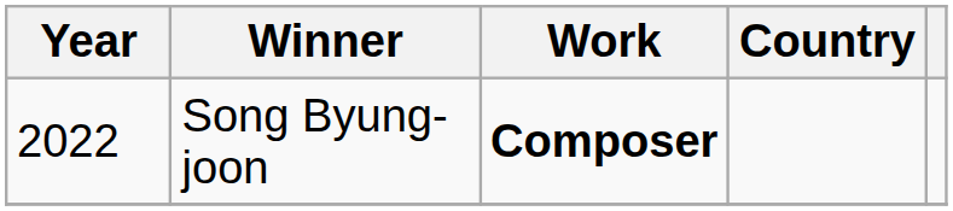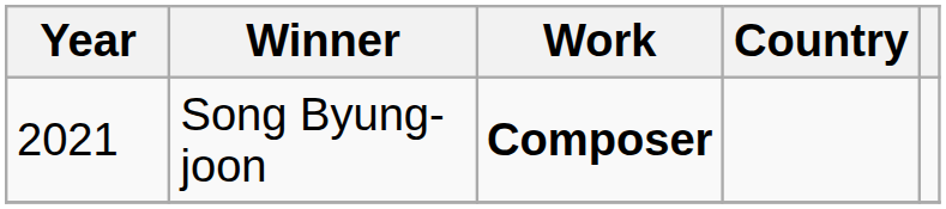 <table class="wikitable" | align=center>
 <tr>
 <th style="width:50px">Year</th>
 <th style="width:100px">Winner</th>
 <th>Work</th>
 <th>Country</th>
 <th></th>
 </tr>
 <tr>
-<td rowspan="1">2022</td>
+<td rowspan="1">2021</td>
 <td>Song Byung-joon</td>
 <td><strong>Composer</strong></td>
 <td></td>
 <td style="text-align: center;"></td>
 </tr>
 <tr>
 </tr>
 </table>
